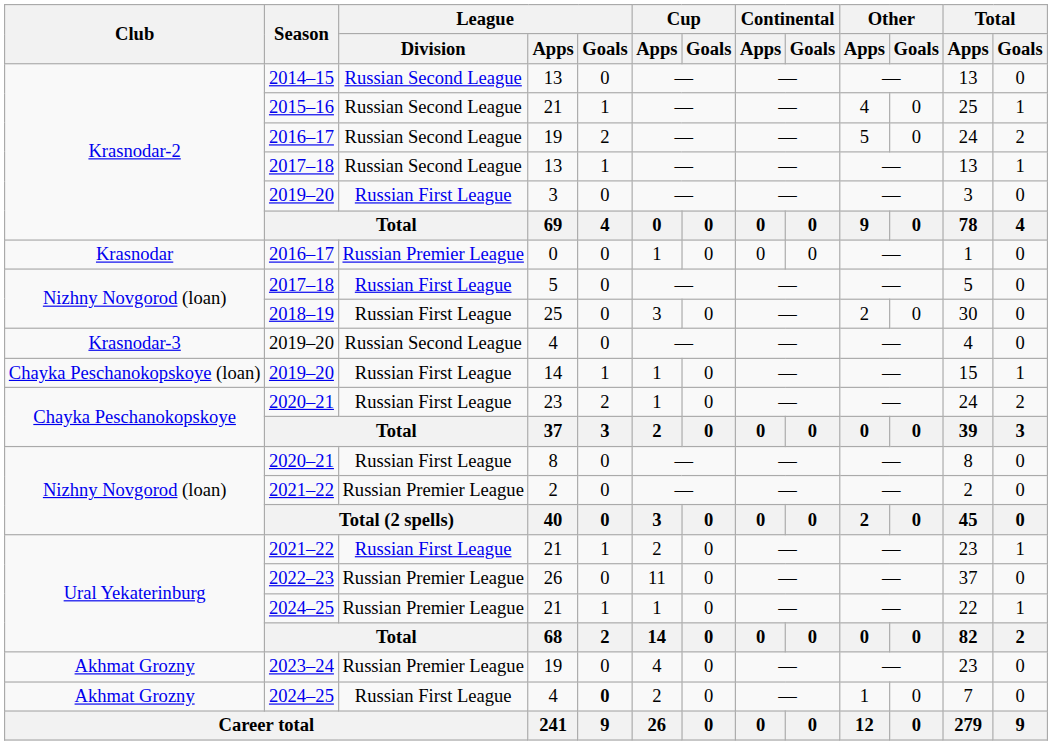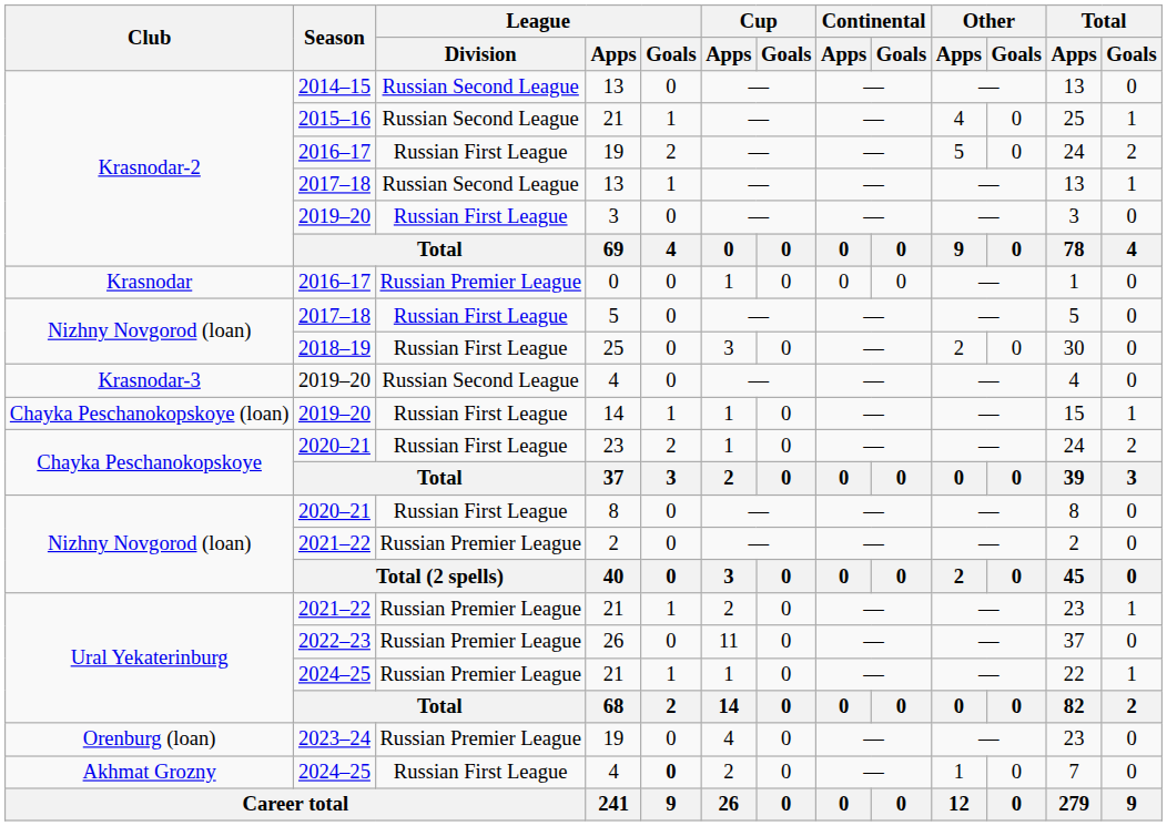 <table class="wikitable" style="text-align: center;">
 <tr>
 <th rowspan=2>Club</th>
 <th rowspan=2>Season</th>
 <th colspan=3>League</th>
 <th colspan=2>Cup</th>
 <th colspan=2>Continental</th>
 <th colspan=2>Other</th>
 <th colspan=2>Total</th>
 </tr>
 <tr>
 <th>Division</th>
 <th>Apps</th>
 <th>Goals</th>
 <th>Apps</th>
 <th>Goals</th>
 <th>Apps</th>
 <th>Goals</th>
 <th>Apps</th>
 <th>Goals</th>
 <th>Apps</th>
 <th>Goals</th>
 </tr>
 <tr>
 <td rowspan="6"><a href='#'>Krasnodar-2</a></td>
 <td><a href='#'>2014–15</a></td>
 <td><a href='#'>Russian Second League</a></td>
 <td>13</td>
 <td>0</td>
 <td colspan=2>—</td>
 <td colspan=2>—</td>
 <td colspan=2>—</td>
 <td>13</td>
 <td>0</td>
 </tr>
 <tr>
 <td><a href='#'>2015–16</a></td>
 <td>Russian Second League</td>
 <td>21</td>
 <td>1</td>
 <td colspan=2>—</td>
 <td colspan=2>—</td>
 <td>4</td>
 <td>0</td>
 <td>25</td>
 <td>1</td>
 </tr>
 <tr>
 <td><a href='#'>2016–17</a></td>
-<td>Russian Second League</td>
+<td>Russian First League</td>
 <td>19</td>
 <td>2</td>
 <td colspan=2>—</td>
 <td colspan=2>—</td>
 <td>5</td>
 <td>0</td>
 <td>24</td>
 <td>2</td>
 </tr>
 <tr>
 <td><a href='#'>2017–18</a></td>
 <td>Russian Second League</td>
 <td>13</td>
 <td>1</td>
 <td colspan=2>—</td>
 <td colspan=2>—</td>
 <td colspan=2>—</td>
 <td>13</td>
 <td>1</td>
 </tr>
 <tr>
 <td><a href='#'>2019–20</a></td>
 <td><a href='#'>Russian First League</a></td>
 <td>3</td>
 <td>0</td>
 <td colspan=2>—</td>
 <td colspan=2>—</td>
 <td colspan=2>—</td>
 <td>3</td>
 <td>0</td>
 </tr>
 <tr>
 <th colspan=2>Total</th>
 <th>69</th>
 <th>4</th>
 <th>0</th>
 <th>0</th>
 <th>0</th>
 <th>0</th>
 <th>9</th>
 <th>0</th>
 <th>78</th>
 <th>4</th>
 </tr>
 <tr>
 <td><a href='#'>Krasnodar</a></td>
 <td><a href='#'>2016–17</a></td>
 <td><a href='#'>Russian Premier League</a></td>
 <td>0</td>
 <td>0</td>
 <td>1</td>
 <td>0</td>
 <td>0</td>
 <td>0</td>
 <td colspan=2>—</td>
 <td>1</td>
 <td>0</td>
 </tr>
 <tr>
 <td rowspan="2"><a href='#'>Nizhny Novgorod</a> (loan)</td>
 <td><a href='#'>2017–18</a></td>
 <td><a href='#'>Russian First League</a></td>
 <td>5</td>
 <td>0</td>
 <td colspan=2>—</td>
 <td colspan=2>—</td>
 <td colspan=2>—</td>
 <td>5</td>
 <td>0</td>
 </tr>
 <tr>
 <td><a href='#'>2018–19</a></td>
 <td>Russian First League</td>
 <td>25</td>
 <td>0</td>
 <td>3</td>
 <td>0</td>
 <td colspan=2>—</td>
 <td>2</td>
 <td>0</td>
 <td>30</td>
 <td>0</td>
 </tr>
 <tr>
 <td><a href='#'>Krasnodar-3</a></td>
 <td>2019–20</td>
 <td>Russian Second League</td>
 <td>4</td>
 <td>0</td>
 <td colspan=2>—</td>
 <td colspan=2>—</td>
 <td colspan=2>—</td>
 <td>4</td>
 <td>0</td>
 </tr>
 <tr>
 <td><a href='#'>Chayka Peschanokopskoye</a> (loan)</td>
 <td><a href='#'>2019–20</a></td>
 <td>Russian First League</td>
 <td>14</td>
 <td>1</td>
 <td>1</td>
 <td>0</td>
 <td colspan=2>—</td>
 <td colspan=2>—</td>
 <td>15</td>
 <td>1</td>
 </tr>
 <tr>
 <td rowspan="2"><a href='#'>Chayka Peschanokopskoye</a></td>
 <td><a href='#'>2020–21</a></td>
 <td>Russian First League</td>
 <td>23</td>
 <td>2</td>
 <td>1</td>
 <td>0</td>
 <td colspan=2>—</td>
 <td colspan=2>—</td>
 <td>24</td>
 <td>2</td>
 </tr>
 <tr>
 <th colspan=2>Total</th>
 <th>37</th>
 <th>3</th>
 <th>2</th>
 <th>0</th>
 <th>0</th>
 <th>0</th>
 <th>0</th>
 <th>0</th>
 <th>39</th>
 <th>3</th>
 </tr>
 <tr>
 <td rowspan="3"><a href='#'>Nizhny Novgorod</a> (loan)</td>
 <td><a href='#'>2020–21</a></td>
 <td>Russian First League</td>
 <td>8</td>
 <td>0</td>
 <td colspan=2>—</td>
 <td colspan=2>—</td>
 <td colspan=2>—</td>
 <td>8</td>
 <td>0</td>
 </tr>
 <tr>
 <td><a href='#'>2021–22</a></td>
 <td>Russian Premier League</td>
 <td>2</td>
 <td>0</td>
 <td colspan=2>—</td>
 <td colspan=2>—</td>
 <td colspan=2>—</td>
 <td>2</td>
 <td>0</td>
 </tr>
 <tr>
 <th colspan=2>Total (2 spells)</th>
 <th>40</th>
 <th>0</th>
 <th>3</th>
 <th>0</th>
 <th>0</th>
 <th>0</th>
 <th>2</th>
 <th>0</th>
 <th>45</th>
 <th>0</th>
 </tr>
 <tr>
 <td rowspan="4"><a href='#'>Ural Yekaterinburg</a></td>
 <td><a href='#'>2021–22</a></td>
-<td><a href='#'>Russian First League</a></td>
+<td>Russian Premier League</td>
 <td>21</td>
 <td>1</td>
 <td>2</td>
 <td>0</td>
 <td colspan=2>—</td>
 <td colspan=2>—</td>
 <td>23</td>
 <td>1</td>
 </tr>
 <tr>
 <td><a href='#'>2022–23</a></td>
 <td>Russian Premier League</td>
 <td>26</td>
 <td>0</td>
 <td>11</td>
 <td>0</td>
 <td colspan=2>—</td>
 <td colspan=2>—</td>
 <td>37</td>
 <td>0</td>
 </tr>
 <tr>
 <td><a href='#'>2024–25</a></td>
 <td>Russian Premier League</td>
 <td>21</td>
 <td>1</td>
 <td>1</td>
 <td>0</td>
 <td colspan=2>—</td>
 <td colspan=2>—</td>
 <td>22</td>
 <td>1</td>
 </tr>
 <tr>
 <th colspan=2>Total</th>
 <th>68</th>
 <th>2</th>
 <th>14</th>
 <th>0</th>
 <th>0</th>
 <th>0</th>
 <th>0</th>
 <th>0</th>
 <th>82</th>
 <th>2</th>
 </tr>
 <tr>
-<td><a href='#'>Akhmat Grozny</a></td>
+<td><a href='#'>Orenburg</a> (loan)</td>
 <td><a href='#'>2023–24</a></td>
 <td>Russian Premier League</td>
 <td>19</td>
 <td>0</td>
 <td>4</td>
 <td>0</td>
 <td colspan="2">—</td>
 <td colspan="2">—</td>
 <td>23</td>
 <td>0</td>
 </tr>
 <tr>
 <td><a href='#'>Akhmat Grozny</a></td>
 <td><a href='#'>2024–25</a></td>
 <td>Russian First League</td>
 <td>4</td>
 <td><strong>0</strong></td>
 <td>2</td>
 <td>0</td>
 <td colspan=2>—</td>
 <td>1</td>
 <td>0</td>
 <td>7</td>
 <td>0</td>
 </tr>
 <tr>
 <th colspan=3>Career total</th>
 <th>241</th>
 <th>9</th>
 <th>26</th>
 <th>0</th>
 <th>0</th>
 <th>0</th>
 <th>12</th>
 <th>0</th>
 <th>279</th>
 <th>9</th>
 </tr>
 </table>
